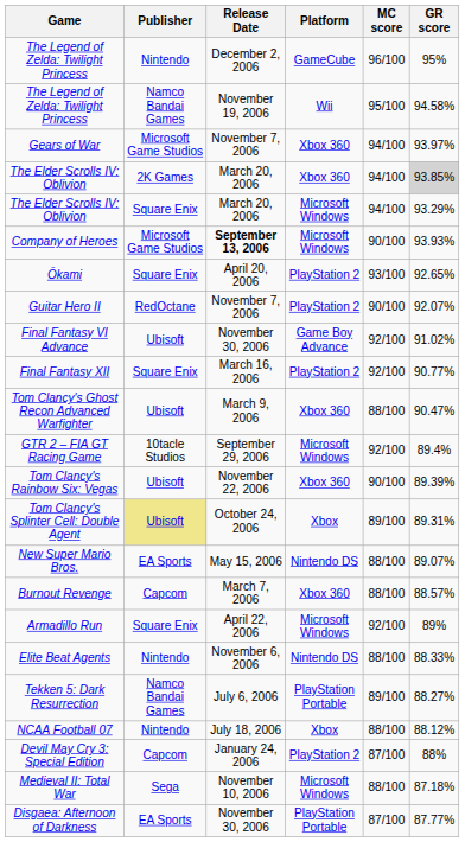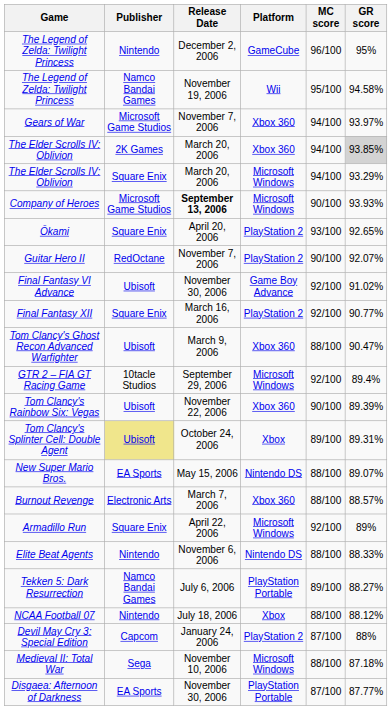 <table class="wikitable sortable" style="text-align:center;">
 <tr>
 <th scope="col">Game</th>
 <th scope="col">Publisher</th>
 <th scope="col">Release Date</th>
 <th scope="col">Platform</th>
 <th scope="col">MC score</th>
 <th scope="col">GR score</th>
 </tr>
 <tr>
 <td><em><a href='#'>The Legend of Zelda: Twilight Princess</a></em></td>
 <td><a href='#'>Nintendo</a></td>
 <td>December 2, 2006</td>
 <td><a href='#'>GameCube</a></td>
 <td>96/100</td>
 <td>95%</td>
 </tr>
 <tr>
 <td><em><a href='#'>The Legend of Zelda: Twilight Princess</a></em></td>
 <td><a href='#'>Namco Bandai Games</a></td>
 <td>November 19, 2006</td>
 <td><a href='#'>Wii</a></td>
 <td>95/100</td>
 <td>94.58%</td>
 </tr>
 <tr>
 <td><em><a href='#'>Gears of War</a></em></td>
 <td><a href='#'>Microsoft Game Studios</a></td>
 <td>November 7, 2006</td>
 <td><a href='#'>Xbox 360</a></td>
 <td>94/100</td>
 <td>93.97%</td>
 </tr>
 <tr>
 <td><em><a href='#'>The Elder Scrolls IV: Oblivion</a></em></td>
 <td><a href='#'>2K Games</a></td>
 <td>March 20, 2006</td>
 <td><a href='#'>Xbox 360</a></td>
 <td>94/100</td>
 <td style="background: lightgrey;">93.85%</td>
 </tr>
 <tr>
 <td><em><a href='#'>The Elder Scrolls IV: Oblivion</a></em></td>
 <td><a href='#'>Square Enix</a></td>
 <td>March 20, 2006</td>
 <td><a href='#'>Microsoft Windows</a></td>
 <td>94/100</td>
 <td>93.29%</td>
 </tr>
 <tr>
 <td><em><a href='#'>Company of Heroes</a></em></td>
 <td><a href='#'>Microsoft Game Studios</a></td>
 <td><strong>September 13, 2006</strong></td>
 <td><a href='#'>Microsoft Windows</a></td>
 <td>90/100</td>
 <td>93.93%</td>
 </tr>
 <tr>
 <td><em><a href='#'>Ōkami</a></em></td>
 <td><a href='#'>Square Enix</a></td>
 <td>April 20, 2006</td>
 <td><a href='#'>PlayStation 2</a></td>
 <td>93/100</td>
 <td>92.65%</td>
 </tr>
 <tr>
 <td><em><a href='#'>Guitar Hero II</a></em></td>
 <td><a href='#'>RedOctane</a></td>
 <td>November 7, 2006</td>
 <td><a href='#'>PlayStation 2</a></td>
 <td>90/100</td>
 <td>92.07%</td>
 </tr>
 <tr>
 <td><em><a href='#'>Final Fantasy VI Advance</a></em></td>
 <td><a href='#'>Ubisoft</a></td>
 <td>November 30, 2006</td>
 <td><a href='#'>Game Boy Advance</a></td>
 <td>92/100</td>
 <td>91.02%</td>
 </tr>
 <tr>
 <td><em><a href='#'>Final Fantasy XII</a></em></td>
 <td><a href='#'>Square Enix</a></td>
 <td>March 16, 2006</td>
 <td><a href='#'>PlayStation 2</a></td>
 <td>92/100</td>
 <td>90.77%</td>
 </tr>
 <tr>
 <td><em><a href='#'>Tom Clancy's Ghost Recon Advanced Warfighter</a></em></td>
 <td><a href='#'>Ubisoft</a></td>
 <td>March 9, 2006</td>
 <td><a href='#'>Xbox 360</a></td>
 <td>88/100</td>
 <td>90.47%</td>
 </tr>
 <tr>
 <td><em><a href='#'>GTR 2 – FIA GT Racing Game</a></em></td>
 <td>10tacle Studios</td>
 <td>September 29, 2006</td>
 <td><a href='#'>Microsoft Windows</a></td>
 <td>92/100</td>
 <td>89.4%</td>
 </tr>
 <tr>
 <td><em><a href='#'>Tom Clancy's Rainbow Six: Vegas</a></em></td>
 <td><a href='#'>Ubisoft</a></td>
 <td>November 22, 2006</td>
 <td><a href='#'>Xbox 360</a></td>
 <td>90/100</td>
 <td>89.39%</td>
 </tr>
 <tr>
 <td><em><a href='#'>Tom Clancy's Splinter Cell: Double Agent</a></em></td>
 <td style="background: khaki;"><a href='#'>Ubisoft</a></td>
 <td>October 24, 2006</td>
 <td><a href='#'>Xbox</a></td>
 <td>89/100</td>
 <td>89.31%</td>
 </tr>
 <tr>
 <td><em><a href='#'>New Super Mario Bros.</a></em></td>
 <td><a href='#'>EA Sports</a></td>
 <td>May 15, 2006</td>
 <td><a href='#'>Nintendo DS</a></td>
 <td>88/100</td>
 <td>89.07%</td>
 </tr>
 <tr>
 <td><em><a href='#'>Burnout Revenge</a></em></td>
-<td><a href='#'>Capcom</a></td>
+<td><a href='#'>Electronic Arts</a></td>
 <td>March 7, 2006</td>
 <td><a href='#'>Xbox 360</a></td>
 <td>88/100</td>
 <td>88.57%</td>
 </tr>
 <tr>
 <td><em><a href='#'>Armadillo Run</a></em></td>
 <td><a href='#'>Square Enix</a></td>
 <td>April 22, 2006</td>
 <td><a href='#'>Microsoft Windows</a></td>
 <td>92/100</td>
 <td>89%</td>
 </tr>
 <tr>
 <td><em><a href='#'>Elite Beat Agents</a></em></td>
 <td><a href='#'>Nintendo</a></td>
 <td>November 6, 2006</td>
 <td><a href='#'>Nintendo DS</a></td>
 <td>88/100</td>
 <td>88.33%</td>
 </tr>
 <tr>
 <td><em><a href='#'>Tekken 5: Dark Resurrection</a></em></td>
 <td><a href='#'>Namco Bandai Games</a></td>
 <td>July 6, 2006</td>
 <td><a href='#'>PlayStation Portable</a></td>
 <td>89/100</td>
 <td>88.27%</td>
 </tr>
 <tr>
 <td><em><a href='#'>NCAA Football 07</a></em></td>
 <td><a href='#'>Nintendo</a></td>
 <td>July 18, 2006</td>
 <td><a href='#'>Xbox</a></td>
 <td>88/100</td>
 <td>88.12%</td>
 </tr>
 <tr>
 <td><em><a href='#'>Devil May Cry 3: Special Edition</a></em></td>
 <td><a href='#'>Capcom</a></td>
 <td>January 24, 2006</td>
 <td><a href='#'>PlayStation 2</a></td>
 <td>87/100</td>
 <td>88%</td>
 </tr>
 <tr>
 <td><em><a href='#'>Medieval II: Total War</a></em></td>
 <td><a href='#'>Sega</a></td>
 <td>November 10, 2006</td>
 <td><a href='#'>Microsoft Windows</a></td>
 <td>88/100</td>
 <td>87.18%</td>
 </tr>
 <tr>
 <td><em><a href='#'>Disgaea: Afternoon of Darkness</a></em></td>
 <td><a href='#'>EA Sports</a></td>
 <td>November 30, 2006</td>
 <td><a href='#'>PlayStation Portable</a></td>
 <td>87/100</td>
 <td>87.77%</td>
 </tr>
 </table>
